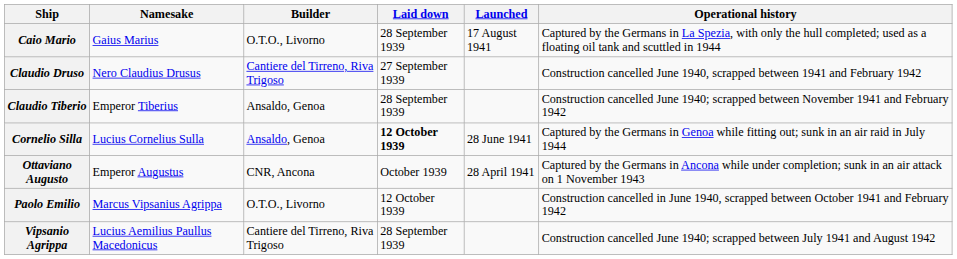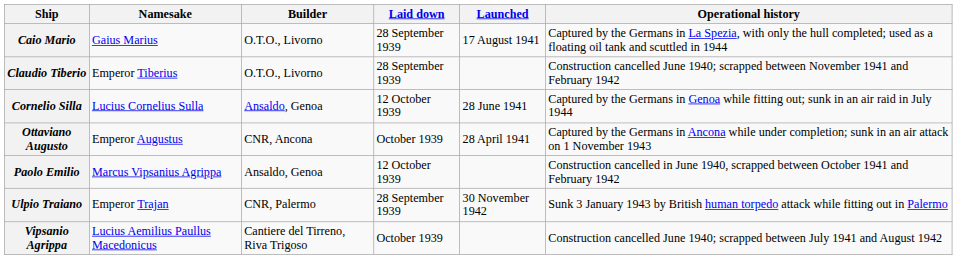 <table class="wikitable plainrowheaders">
 <tr>
 <th scope="col">Ship</th>
 <th scope="col">Namesake</th>
 <th scope="col">Builder </th>
 <th scope="col"><a href='#'>Laid down</a></th>
 <th scope="col"><a href='#'>Launched</a></th>
 <th scope="col">Operational history </th>
 </tr>
 <tr>
 <th scope="row"><em>Caio Mario</em></th>
 <td><a href='#'>Gaius Marius</a></td>
 <td>O.T.O., Livorno</td>
 <td>28 September 1939</td>
 <td>17 August 1941</td>
 <td>Captured by the Germans in <a href='#'>La Spezia</a>, with only the hull completed; used as a floating oil tank and scuttled in 1944</td>
 </tr>
 <tr>
-<th scope="row"><em>Claudio Druso</em></th>
-<td><a href='#'>Nero Claudius Drusus</a></td>
-<td><a href='#'>Cantiere del Tirreno, Riva Trigoso</a></td>
-<td>27 September 1939</td>
-<td></td>
-<td>Construction cancelled June 1940, scrapped between 1941 and February 1942</td>
-</tr>
-<tr>
 <th scope="row"><em>Claudio Tiberio</em></th>
 <td>Emperor <a href='#'>Tiberius</a></td>
-<td>Ansaldo, Genoa</td>
+<td>O.T.O., Livorno</td>
 <td>28 September 1939</td>
 <td></td>
 <td>Construction cancelled June 1940; scrapped between November 1941 and February 1942</td>
 </tr>
 <tr>
 <th scope="row"><em>Cornelio Silla</em></th>
 <td><a href='#'>Lucius Cornelius Sulla</a></td>
 <td><a href='#'>Ansaldo</a>, Genoa</td>
-<td><strong>12 October 1939</strong></td>
+<td>12 October 1939</td>
 <td>28 June 1941</td>
 <td>Captured by the Germans in <a href='#'>Genoa</a> while fitting out; sunk in an air raid in July 1944</td>
 </tr>
 <tr>
 <th scope="row"><em>Ottaviano Augusto</em></th>
 <td>Emperor <a href='#'>Augustus</a></td>
 <td>CNR, Ancona</td>
 <td data-sort-value="1 October 1939">October 1939</td>
 <td>28 April 1941</td>
 <td>Captured by the Germans in <a href='#'>Ancona</a> while under completion; sunk in an air attack on 1 November 1943</td>
 </tr>
 <tr>
 <th scope="row"><em>Paolo Emilio</em></th>
 <td><a href='#'>Marcus Vipsanius Agrippa</a></td>
-<td>O.T.O., Livorno</td>
+<td>Ansaldo, Genoa</td>
 <td>12 October 1939</td>
 <td></td>
 <td>Construction cancelled in June 1940, scrapped between October 1941 and February 1942</td>
 </tr>
 <tr>
+<th scope="row"><em>Ulpio Traiano</em></th>
+<td>Emperor <a href='#'>Trajan</a></td>
+<td>CNR, Palermo</td>
+<td>28 September 1939</td>
+<td>30 November 1942</td>
+<td>Sunk 3 January 1943 by British <a href='#'>human torpedo</a> attack while fitting out in <a href='#'>Palermo</a></td>
+</tr>
+<tr>
 <th scope="row"><em>Vipsanio Agrippa</em></th>
 <td><a href='#'>Lucius Aemilius Paullus Macedonicus</a></td>
 <td>Cantiere del Tirreno, Riva Trigoso</td>
-<td>28 September 1939</td>
+<td data-sort-value="1 October 1939">October 1939</td>
 <td></td>
 <td>Construction cancelled June 1940; scrapped between July 1941 and August 1942</td>
 </tr>
 </table>
